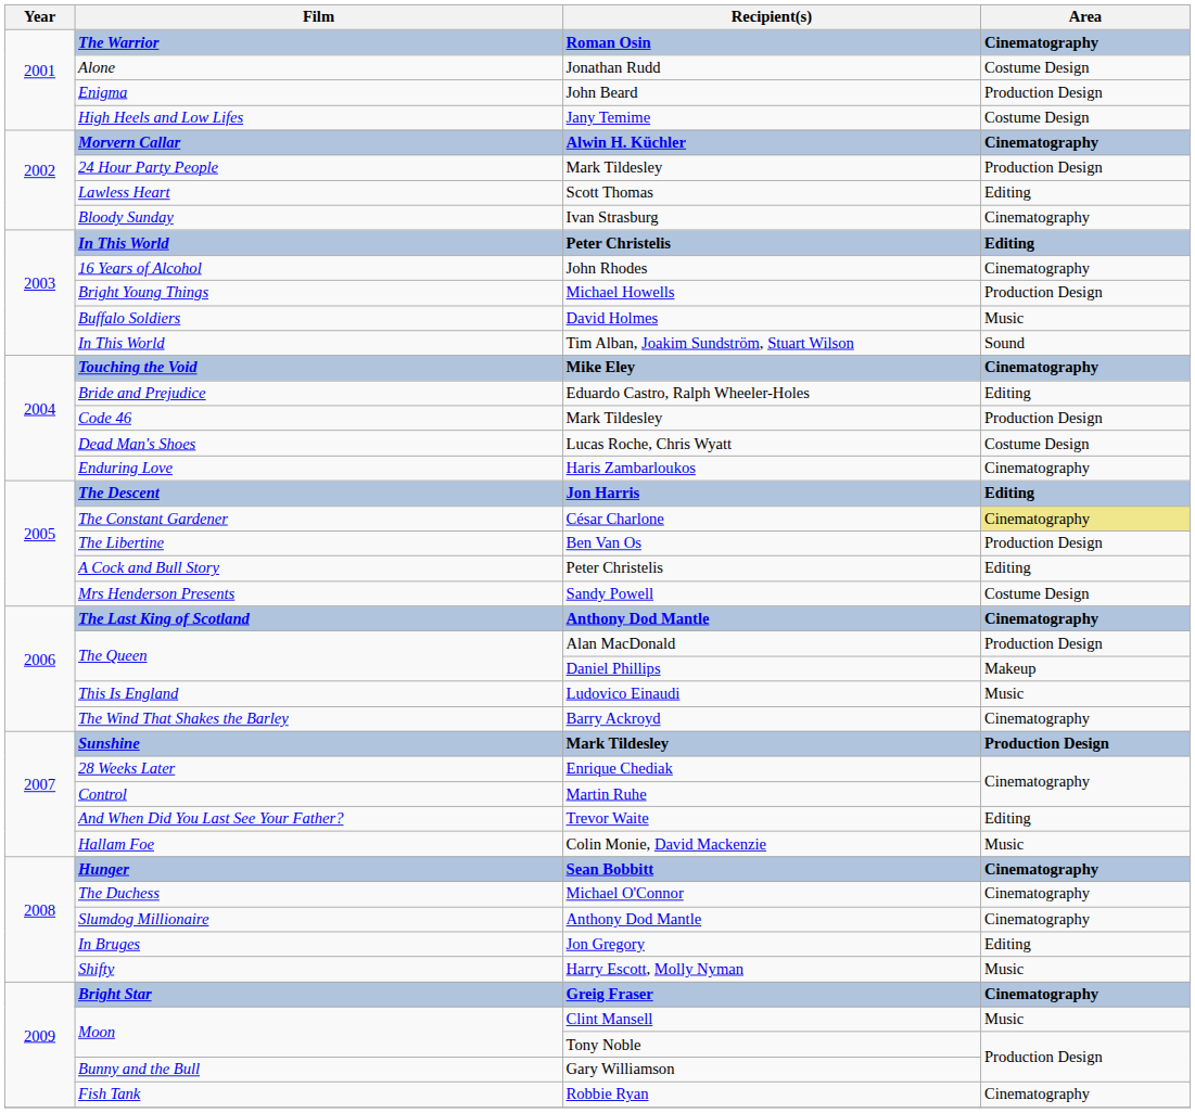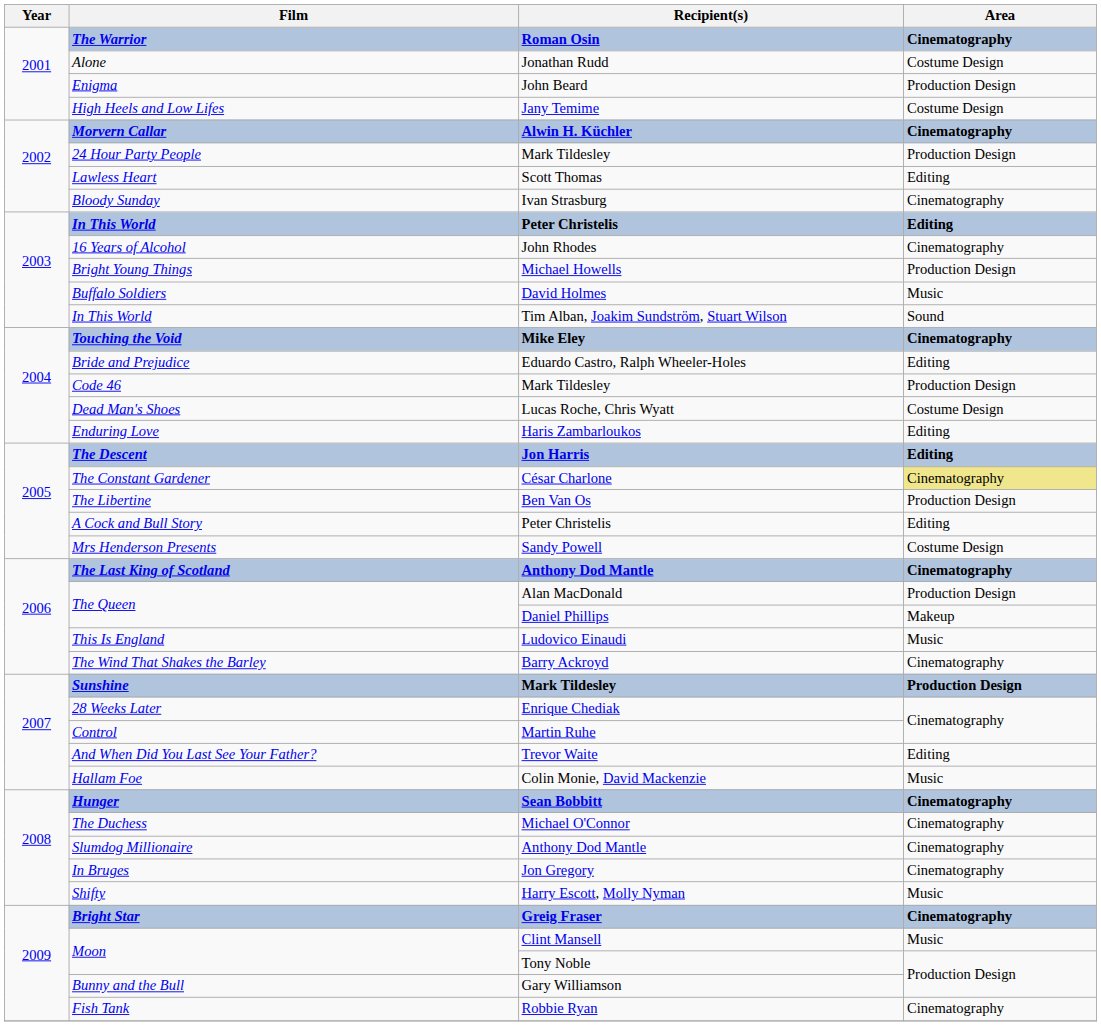 <table class="wikitable" width="95%" cellpadding="5">
 <tr>
 <th width="5%">Year</th>
 <th width="35%">Film</th>
 <th width="30%">Recipient(s)</th>
 <th width="15%">Area</th>
 </tr>
 <tr>
 <td rowspan="4" style="text-align:center;"><a href='#'>2001</a><br><br></td>
 <td style="background:#B0C4DE;"><strong><em><a href='#'>The Warrior</a></em></strong></td>
 <td style="background:#B0C4DE;"><strong><a href='#'>Roman Osin</a></strong></td>
 <td style="background:#B0C4DE;"><strong>Cinematography</strong></td>
 </tr>
 <tr>
 <td><em>Alone</em></td>
 <td>Jonathan Rudd</td>
 <td>Costume Design</td>
 </tr>
 <tr>
 <td><em><a href='#'>Enigma</a></em></td>
 <td>John Beard</td>
 <td>Production Design</td>
 </tr>
 <tr>
 <td><em><a href='#'>High Heels and Low Lifes</a></em></td>
 <td><a href='#'>Jany Temime</a></td>
 <td>Costume Design</td>
 </tr>
 <tr>
 <td rowspan="4" style="text-align:center;"><a href='#'>2002</a><br><br></td>
 <td style="background:#B0C4DE;"><strong><em><a href='#'>Morvern Callar</a></em></strong></td>
 <td style="background:#B0C4DE;"><strong><a href='#'>Alwin H. Küchler</a></strong></td>
 <td style="background:#B0C4DE;"><strong>Cinematography</strong></td>
 </tr>
 <tr>
 <td><em><a href='#'>24 Hour Party People</a></em></td>
 <td>Mark Tildesley</td>
 <td>Production Design</td>
 </tr>
 <tr>
 <td><em><a href='#'>Lawless Heart</a></em></td>
 <td>Scott Thomas</td>
 <td>Editing</td>
 </tr>
 <tr>
 <td><em><a href='#'>Bloody Sunday</a></em></td>
 <td>Ivan Strasburg</td>
 <td>Cinematography</td>
 </tr>
 <tr>
 <td rowspan="5" style="text-align:center;"><a href='#'>2003</a><br><br></td>
 <td style="background:#B0C4DE;"><strong><em><a href='#'>In This World</a></em></strong></td>
 <td style="background:#B0C4DE;"><strong>Peter Christelis</strong></td>
 <td style="background:#B0C4DE;"><strong>Editing</strong></td>
 </tr>
 <tr>
 <td><em><a href='#'>16 Years of Alcohol</a></em></td>
 <td>John Rhodes</td>
 <td>Cinematography</td>
 </tr>
 <tr>
 <td><em><a href='#'>Bright Young Things</a></em></td>
 <td><a href='#'>Michael Howells</a></td>
 <td>Production Design</td>
 </tr>
 <tr>
 <td><em><a href='#'>Buffalo Soldiers</a></em></td>
 <td><a href='#'>David Holmes</a></td>
 <td>Music</td>
 </tr>
 <tr>
 <td><em><a href='#'>In This World</a></em></td>
 <td>Tim Alban, <a href='#'>Joakim Sundström</a>, <a href='#'>Stuart Wilson</a></td>
 <td>Sound</td>
 </tr>
 <tr>
 <td rowspan="5" style="text-align:center;"><a href='#'>2004</a><br><br></td>
 <td style="background:#B0C4DE;"><strong><em><a href='#'>Touching the Void</a></em></strong></td>
 <td style="background:#B0C4DE;"><strong>Mike Eley</strong></td>
 <td style="background:#B0C4DE;"><strong>Cinematography</strong></td>
 </tr>
 <tr>
 <td><em><a href='#'>Bride and Prejudice</a></em></td>
 <td>Eduardo Castro, Ralph Wheeler-Holes</td>
 <td>Editing</td>
 </tr>
 <tr>
 <td><em><a href='#'>Code 46</a></em></td>
 <td>Mark Tildesley</td>
 <td>Production Design</td>
 </tr>
 <tr>
 <td><em><a href='#'>Dead Man's Shoes</a></em></td>
 <td>Lucas Roche, Chris Wyatt</td>
 <td>Costume Design</td>
 </tr>
 <tr>
 <td><em><a href='#'>Enduring Love</a></em></td>
 <td><a href='#'>Haris Zambarloukos</a></td>
-<td>Cinematography</td>
+<td>Editing</td>
 </tr>
 <tr>
 <td rowspan="5" style="text-align:center;"><a href='#'>2005</a><br><br></td>
 <td style="background:#B0C4DE;"><strong><em><a href='#'>The Descent</a></em></strong></td>
 <td style="background:#B0C4DE;"><strong><a href='#'>Jon Harris</a></strong></td>
 <td style="background:#B0C4DE;"><strong>Editing</strong></td>
 </tr>
 <tr>
 <td><em><a href='#'>The Constant Gardener</a></em></td>
 <td><a href='#'>César Charlone</a></td>
 <td style="background: khaki;">Cinematography</td>
 </tr>
 <tr>
 <td><em><a href='#'>The Libertine</a></em></td>
 <td><a href='#'>Ben Van Os</a></td>
 <td>Production Design</td>
 </tr>
 <tr>
 <td><em><a href='#'>A Cock and Bull Story</a></em></td>
 <td>Peter Christelis</td>
 <td>Editing</td>
 </tr>
 <tr>
 <td><em><a href='#'>Mrs Henderson Presents</a></em></td>
 <td><a href='#'>Sandy Powell</a></td>
 <td>Costume Design</td>
 </tr>
 <tr>
 <td rowspan="5" style="text-align:center;"><a href='#'>2006</a><br><br></td>
 <td style="background:#B0C4DE;"><strong><em><a href='#'>The Last King of Scotland</a></em></strong></td>
 <td style="background:#B0C4DE;"><strong><a href='#'>Anthony Dod Mantle</a></strong></td>
 <td style="background:#B0C4DE;"><strong>Cinematography</strong></td>
 </tr>
 <tr>
 <td rowspan="2"><em><a href='#'>The Queen</a></em></td>
 <td>Alan MacDonald</td>
 <td>Production Design</td>
 </tr>
 <tr>
 <td><a href='#'>Daniel Phillips</a></td>
 <td>Makeup</td>
 </tr>
 <tr>
 <td><em><a href='#'>This Is England</a></em></td>
 <td><a href='#'>Ludovico Einaudi</a></td>
 <td>Music</td>
 </tr>
 <tr>
 <td><em><a href='#'>The Wind That Shakes the Barley</a></em></td>
 <td><a href='#'>Barry Ackroyd</a></td>
 <td>Cinematography</td>
 </tr>
 <tr>
 <td rowspan="5" style="text-align:center;"><a href='#'>2007</a><br><br></td>
 <td style="background:#B0C4DE;"><strong><em><a href='#'>Sunshine</a></em></strong></td>
 <td style="background:#B0C4DE;"><strong>Mark Tildesley</strong></td>
 <td style="background:#B0C4DE;"><strong>Production Design</strong></td>
 </tr>
 <tr>
 <td><em><a href='#'>28 Weeks Later</a></em></td>
 <td><a href='#'>Enrique Chediak</a></td>
 <td rowspan="2">Cinematography</td>
 </tr>
 <tr>
 <td><em><a href='#'>Control</a></em></td>
 <td><a href='#'>Martin Ruhe</a></td>
 </tr>
 <tr>
 <td><em><a href='#'>And When Did You Last See Your Father?</a></em></td>
 <td><a href='#'>Trevor Waite</a></td>
 <td>Editing</td>
 </tr>
 <tr>
 <td><em><a href='#'>Hallam Foe</a></em></td>
 <td>Colin Monie, <a href='#'>David Mackenzie</a></td>
 <td>Music</td>
 </tr>
 <tr>
 <td rowspan="5" style="text-align:center;"><a href='#'>2008</a><br><br></td>
 <td style="background:#B0C4DE;"><strong><em><a href='#'>Hunger</a></em></strong></td>
 <td style="background:#B0C4DE;"><strong><a href='#'>Sean Bobbitt</a></strong></td>
 <td style="background:#B0C4DE;"><strong>Cinematography</strong></td>
 </tr>
 <tr>
 <td><em><a href='#'>The Duchess</a></em></td>
 <td><a href='#'>Michael O'Connor</a></td>
 <td>Cinematography</td>
 </tr>
 <tr>
 <td><em><a href='#'>Slumdog Millionaire</a></em></td>
 <td><a href='#'>Anthony Dod Mantle</a></td>
 <td>Cinematography</td>
 </tr>
 <tr>
 <td><em><a href='#'>In Bruges</a></em></td>
 <td><a href='#'>Jon Gregory</a></td>
-<td>Editing</td>
+<td>Cinematography</td>
 </tr>
 <tr>
 <td><em><a href='#'>Shifty</a></em></td>
 <td><a href='#'>Harry Escott</a>, <a href='#'>Molly Nyman</a></td>
 <td>Music</td>
 </tr>
 <tr>
 <td rowspan="5" style="text-align:center;"><a href='#'>2009</a><br><br></td>
 <td style="background:#B0C4DE;"><strong><em><a href='#'>Bright Star</a></em></strong></td>
 <td style="background:#B0C4DE;"><strong><a href='#'>Greig Fraser</a></strong></td>
 <td style="background:#B0C4DE;"><strong>Cinematography</strong></td>
 </tr>
 <tr>
 <td rowspan="2"><em><a href='#'>Moon</a></em></td>
 <td><a href='#'>Clint Mansell</a></td>
 <td>Music</td>
 </tr>
 <tr>
 <td>Tony Noble</td>
 <td rowspan="2">Production Design</td>
 </tr>
 <tr>
 <td><em><a href='#'>Bunny and the Bull</a></em></td>
 <td>Gary Williamson</td>
 </tr>
 <tr>
 <td><em><a href='#'>Fish Tank</a></em></td>
 <td><a href='#'>Robbie Ryan</a></td>
 <td>Cinematography</td>
 </tr>
 <tr>
 </tr>
 </table>
